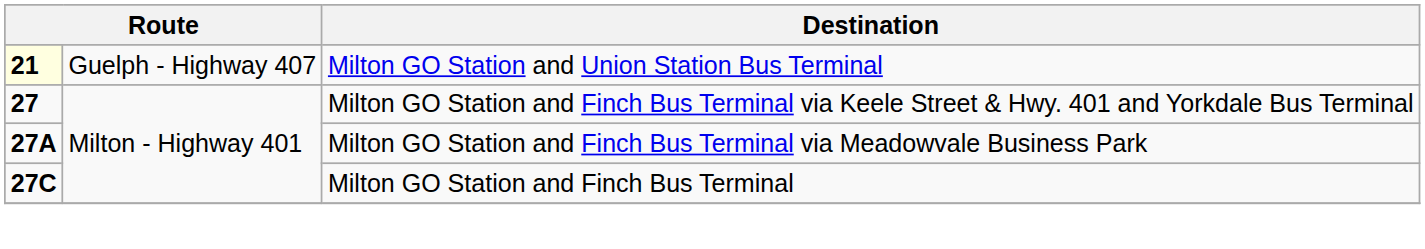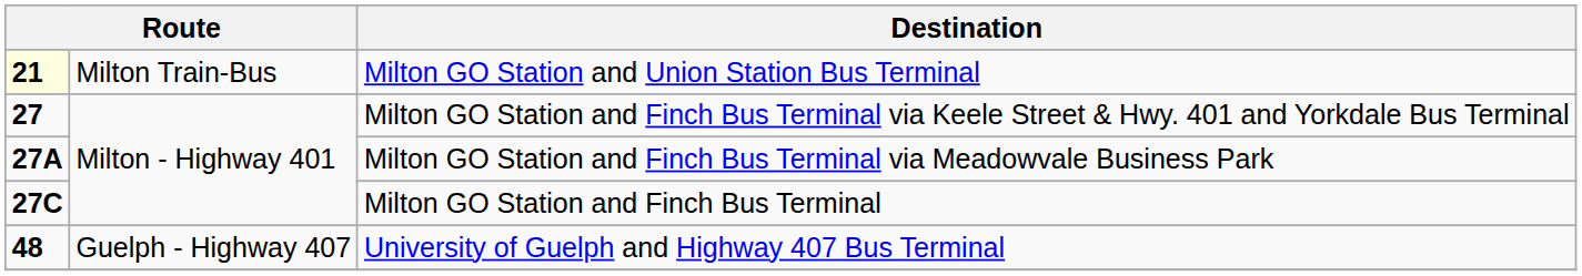 <table class=wikitable style="font-size: 90%;" |>
 <tr>
 <th colspan=2>Route</th>
 <th>Destination</th>
 </tr>
 <tr>
 <td style="background: lightyellow;"><strong>21</strong></td>
-<td>Guelph - Highway 407</td>
+<td>Milton Train-Bus</td>
 <td><a href='#'>Milton GO Station</a> and <a href='#'>Union Station Bus Terminal</a></td>
 </tr>
 <tr>
 <td><strong>27</strong></td>
 <td rowspan=3>Milton - Highway 401</td>
 <td>Milton GO Station and <a href='#'>Finch Bus Terminal</a> via Keele Street & Hwy. 401 and Yorkdale Bus Terminal</td>
 </tr>
 <tr>
 <td><strong>27A</strong></td>
 <td>Milton GO Station and <a href='#'>Finch Bus Terminal</a> via Meadowvale Business Park</td>
 </tr>
 <tr>
 <td><strong>27C</strong></td>
 <td>Milton GO Station and Finch Bus Terminal</td>
 </tr>
 <tr>
+<td><strong>48</strong></td>
+<td>Guelph - Highway 407</td>
+<td><a href='#'>University of Guelph</a> and <a href='#'>Highway 407 Bus Terminal</a></td>
+</tr>
+<tr>
 </tr>
 </table>
